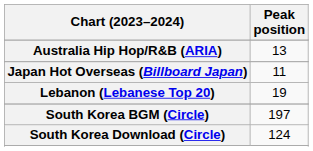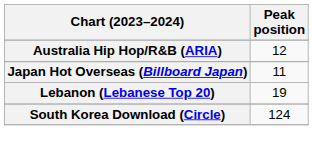 <table class="wikitable sortable plainrowheaders" style="text-align:center">
 <tr>
 <th scope="col">Chart (2023–2024)</th>
 <th scope="col">Peak<br>position</th>
 </tr>
 <tr>
 </tr>
 <tr>
 <th scope="row">Australia Hip Hop/R&B (<a href='#'>ARIA</a>)</th>
-<td>13</td>
+<td>12</td>
 </tr>
 <tr>
 </tr>
 <tr>
 </tr>
 <tr>
 </tr>
 <tr>
 <th scope="row">Japan Hot Overseas (<em><a href='#'>Billboard Japan</a></em>)</th>
 <td>11</td>
 </tr>
 <tr>
 <th scope="row">Lebanon (<a href='#'>Lebanese Top 20</a>)</th>
 <td>19</td>
 </tr>
 <tr>
 </tr>
 <tr>
 </tr>
 <tr>
 </tr>
 <tr>
 </tr>
 <tr>
-<th scope="row">South Korea BGM (<a href='#'>Circle</a>)</th>
-<td>197</td>
-</tr>
-<tr>
 <th scope="row">South Korea Download (<a href='#'>Circle</a>)</th>
 <td>124</td>
 </tr>
 <tr>
 </tr>
 <tr>
 </tr>
 <tr>
 </tr>
 <tr>
 </tr>
 <tr>
 </tr>
 <tr>
 </tr>
 <tr>
 </tr>
 </table>
